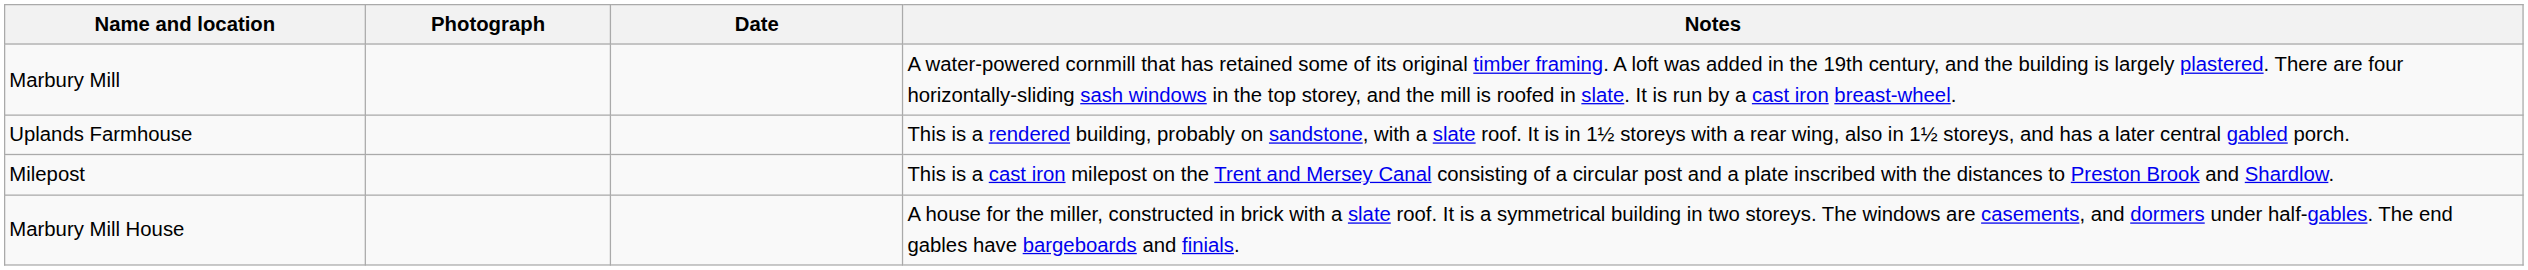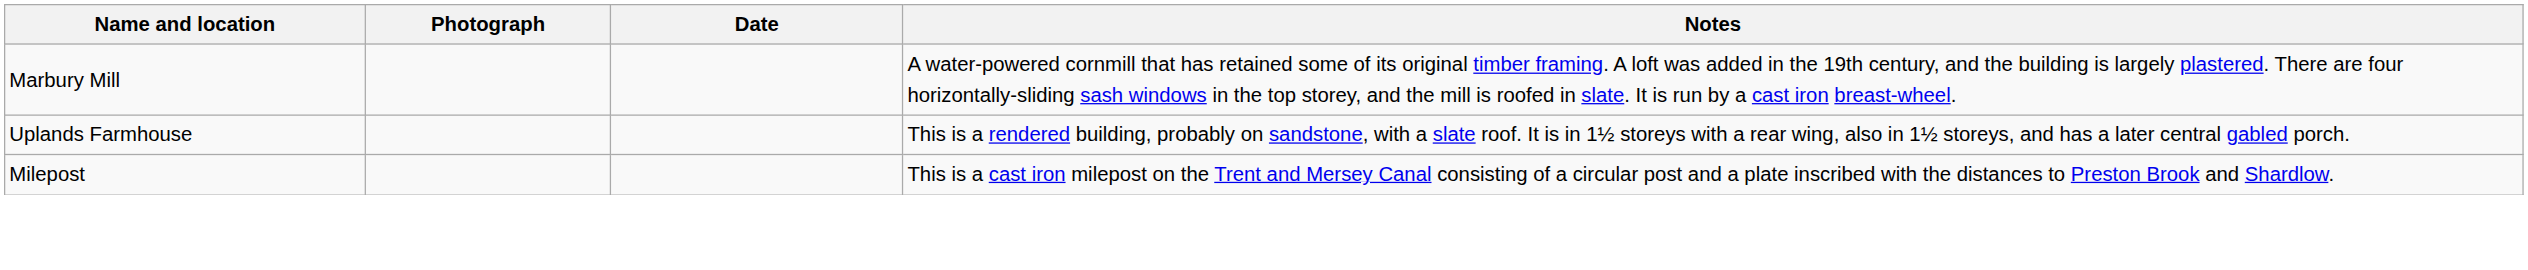 <table class="wikitable sortable plainrowheaders" style="width:100%;border:0px;text-align:left;line-height:150%;">
 <tr>
 <th scope="col" style="width:150px">Name and location</th>
 <th scope="col" style="width:100px" class="unsortable">Photograph</th>
 <th scope="col" style="width:120px">Date</th>
 <th scope="col" style="width:700px" class="unsortable">Notes</th>
 </tr>
 <tr>
 <td>Marbury Mill<br><small></small></td>
 <td></td>
 <td align="center"></td>
 <td>A water-powered cornmill that has retained some of its original <a href='#'>timber framing</a>. A loft was added in the 19th century, and the building is largely <a href='#'>plastered</a>. There are four horizontally-sliding <a href='#'>sash windows</a> in the top storey, and the mill is roofed in <a href='#'>slate</a>. It is run by a <a href='#'>cast iron</a> <a href='#'>breast-wheel</a>.</td>
 </tr>
 <tr>
 <td>Uplands Farmhouse<br><small></small></td>
 <td></td>
 <td align="center"></td>
 <td>This is a <a href='#'>rendered</a> building, probably on <a href='#'>sandstone</a>, with a <a href='#'>slate</a> roof. It is in 1½ storeys with a rear wing, also in 1½ storeys, and has a later central <a href='#'>gabled</a> porch.</td>
 </tr>
 <tr>
 <td>Milepost<br><small></small></td>
 <td></td>
 <td align="center"></td>
 <td>This is a <a href='#'>cast iron</a> milepost on the <a href='#'>Trent and Mersey Canal</a> consisting of a circular post and a plate inscribed with the distances to <a href='#'>Preston Brook</a> and <a href='#'>Shardlow</a>.</td>
 </tr>
 <tr>
-<td>Marbury Mill House<br><small></small></td>
-<td></td>
-<td align="center"></td>
-<td>A house for the miller, constructed in brick with a <a href='#'>slate</a> roof. It is a symmetrical building in two storeys. The windows are <a href='#'>casements</a>, and <a href='#'>dormers</a> under half-<a href='#'>gables</a>. The end gables have <a href='#'>bargeboards</a> and <a href='#'>finials</a>.</td>
-</tr>
-<tr>
 </tr>
 </table>
